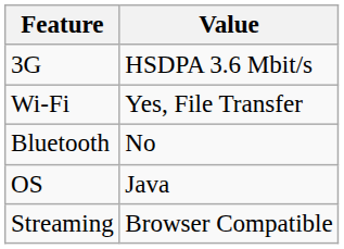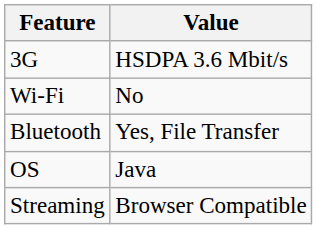 <table class="wikitable">
 <tr>
 <th>Feature</th>
 <th>Value</th>
 </tr>
 <tr>
 <td>3G</td>
 <td>HSDPA 3.6 Mbit/s</td>
 </tr>
 <tr>
 <td>Wi-Fi</td>
-<td>Yes, File Transfer</td>
+<td>No</td>
 </tr>
 <tr>
 <td>Bluetooth</td>
-<td>No</td>
+<td>Yes, File Transfer</td>
 </tr>
 <tr>
 <td>OS</td>
 <td>Java</td>
 </tr>
 <tr>
 <td>Streaming</td>
 <td>Browser Compatible</td>
 </tr>
 </table>
